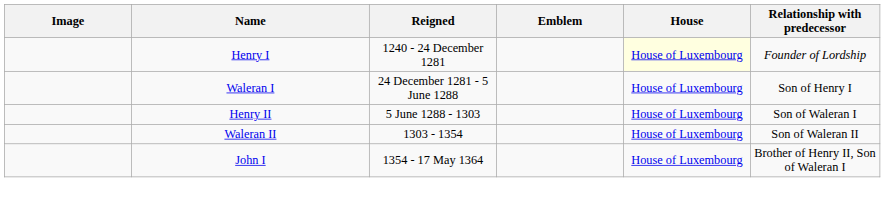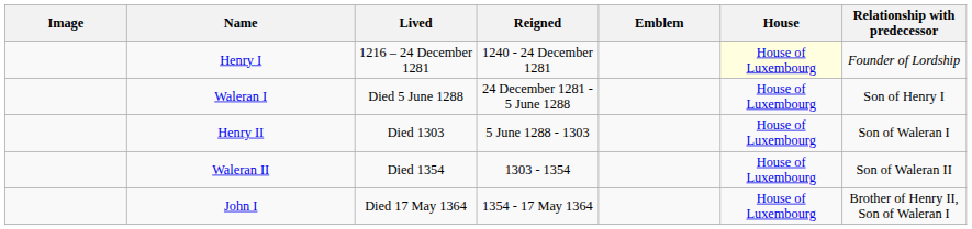 <table style="width:90%;" class="wikitable">
 <tr>
 <th style="width:8%;">Image</th>
 <th style="width:15%;">Name</th>
+<th style="width:8%;">Lived</th>
 <th style="width:8%;">Reigned</th>
 <th style="width:8%;">Emblem</th>
 <th style="width:8%;">House</th>
 <th style="width:8%;">Relationship with predecessor</th>
 </tr>
 <tr>
 <td style="text-align:center;"></td>
 <td style="text-align:center;"><a href='#'>Henry I</a></td>
+<td style="text-align:center;">1216 – 24 December 1281</td>
 <td style="text-align:center;">1240 - 24 December 1281</td>
 <td style="text-align:center;"></td>
 <td style="background: lightyellow; text-align:center;"><a href='#'>House of Luxembourg</a></td>
 <td style="text-align:center;"><em>Founder of Lordship</em></td>
 </tr>
 <tr>
 <td style="text-align:center;"></td>
 <td style="text-align:center;"><a href='#'>Waleran I</a></td>
+<td style="text-align:center;">Died 5 June 1288</td>
 <td style="text-align:center;">24 December 1281 - 5 June 1288</td>
 <td style="text-align:center;"></td>
 <td style="text-align:center;"><a href='#'>House of Luxembourg</a></td>
 <td style="text-align:center;">Son of Henry I</td>
 </tr>
 <tr>
 <td style="text-align:center;"></td>
 <td style="text-align:center;"><a href='#'>Henry II</a></td>
+<td style="text-align:center;">Died 1303</td>
 <td style="text-align:center;">5 June 1288 - 1303</td>
 <td style="text-align:center;"></td>
 <td style="text-align:center;"><a href='#'>House of Luxembourg</a></td>
 <td style="text-align:center;">Son of Waleran I</td>
 </tr>
 <tr>
 <td style="text-align:center;"></td>
 <td style="text-align:center;"><a href='#'>Waleran II</a></td>
+<td style="text-align:center;">Died 1354</td>
 <td style="text-align:center;">1303 - 1354</td>
 <td style="text-align:center;"></td>
 <td style="text-align:center;"><a href='#'>House of Luxembourg</a></td>
 <td style="text-align:center;">Son of Waleran II</td>
 </tr>
 <tr>
 <td style="text-align:center;"></td>
 <td style="text-align:center;"><a href='#'>John I</a></td>
+<td style="text-align:center;">Died 17 May 1364</td>
 <td style="text-align:center;">1354 - 17 May 1364</td>
 <td style="text-align:center;"></td>
 <td style="text-align:center;"><a href='#'>House of Luxembourg</a></td>
 <td style="text-align:center;">Brother of Henry II, Son of Waleran I</td>
 </tr>
 </table>
